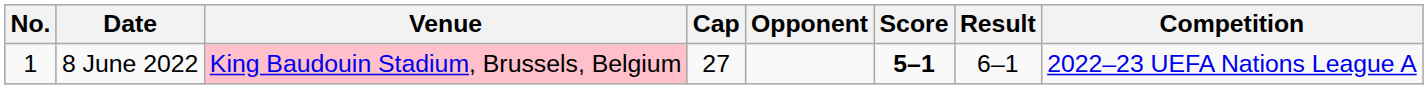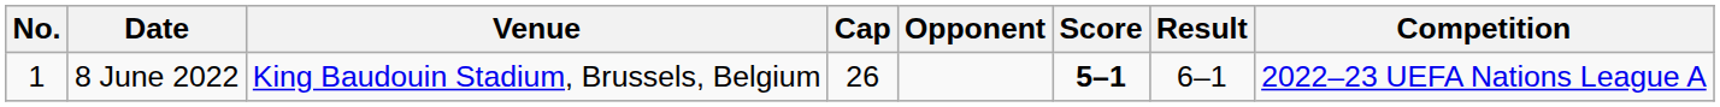 <table class="wikitable">
 <tr>
 <th scope=col>No.</th>
 <th scope=col>Date</th>
 <th scope=col>Venue</th>
 <th scope=col>Cap</th>
 <th scope=col>Opponent</th>
 <th scope=col>Score</th>
 <th scope=col>Result</th>
 <th scope=col>Competition</th>
 </tr>
 <tr>
 <td align=center>1</td>
 <td>8 June 2022</td>
-<td style="background: pink;"><a href='#'>King Baudouin Stadium</a>, Brussels, Belgium</td>
-<td align=center>27</td>
+<td><a href='#'>King Baudouin Stadium</a>, Brussels, Belgium</td>
+<td align=center>26</td>
 <td></td>
 <td align=center><strong>5–1</strong></td>
 <td align=center>6–1</td>
 <td><a href='#'>2022–23 UEFA Nations League A</a></td>
 </tr>
 </table>
